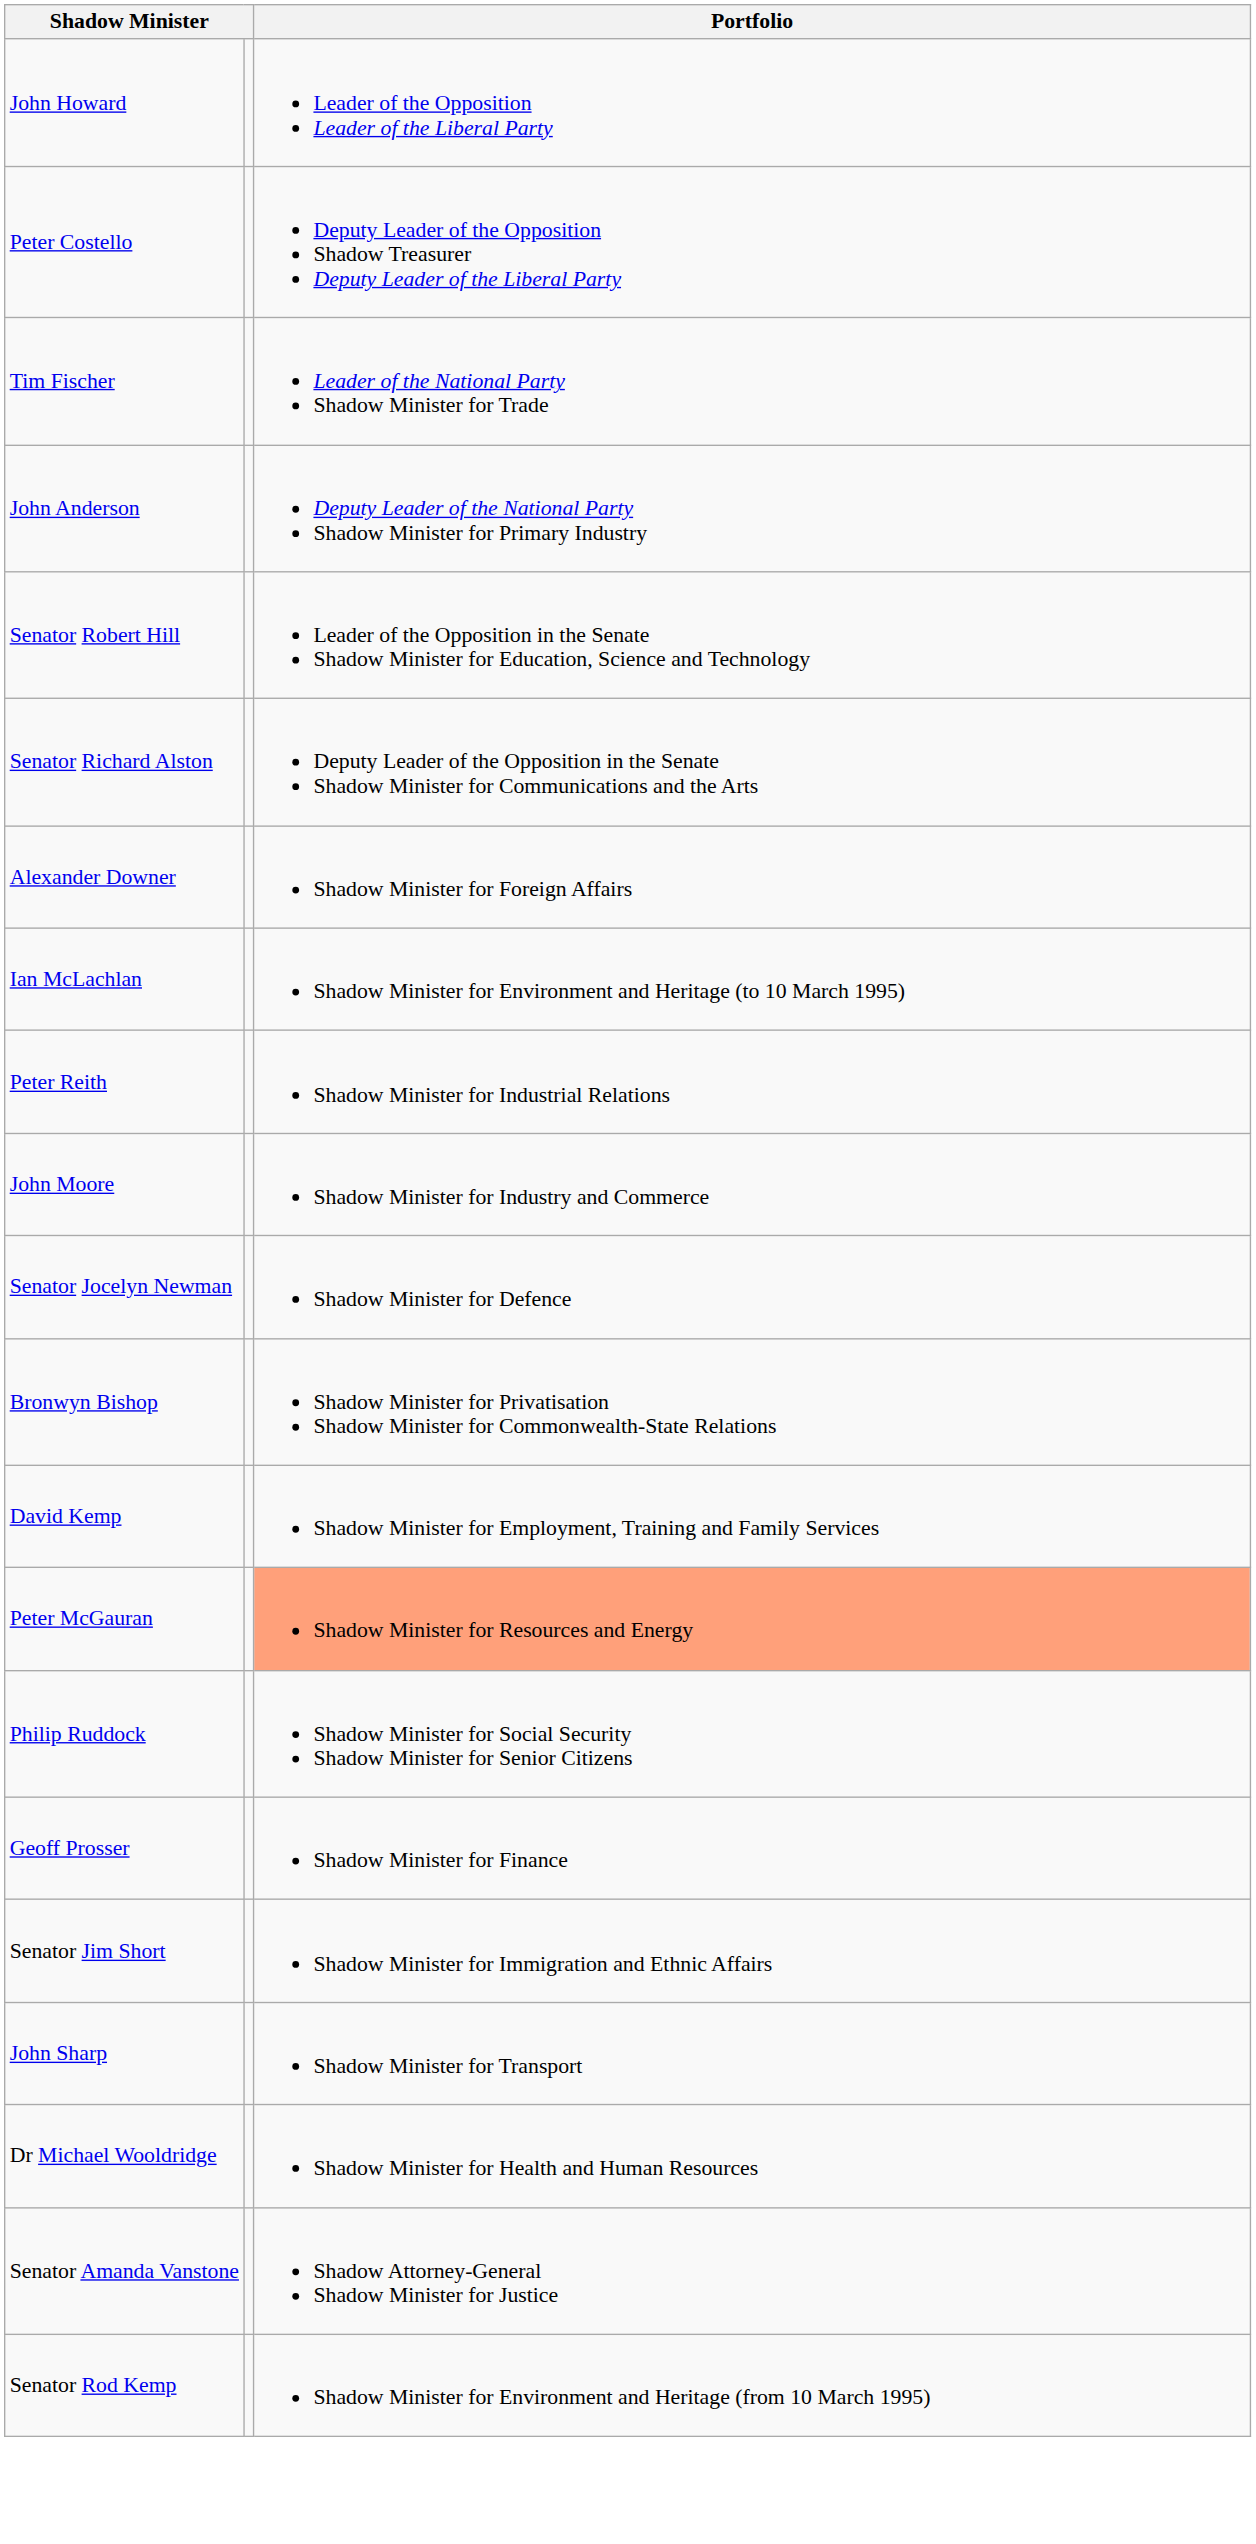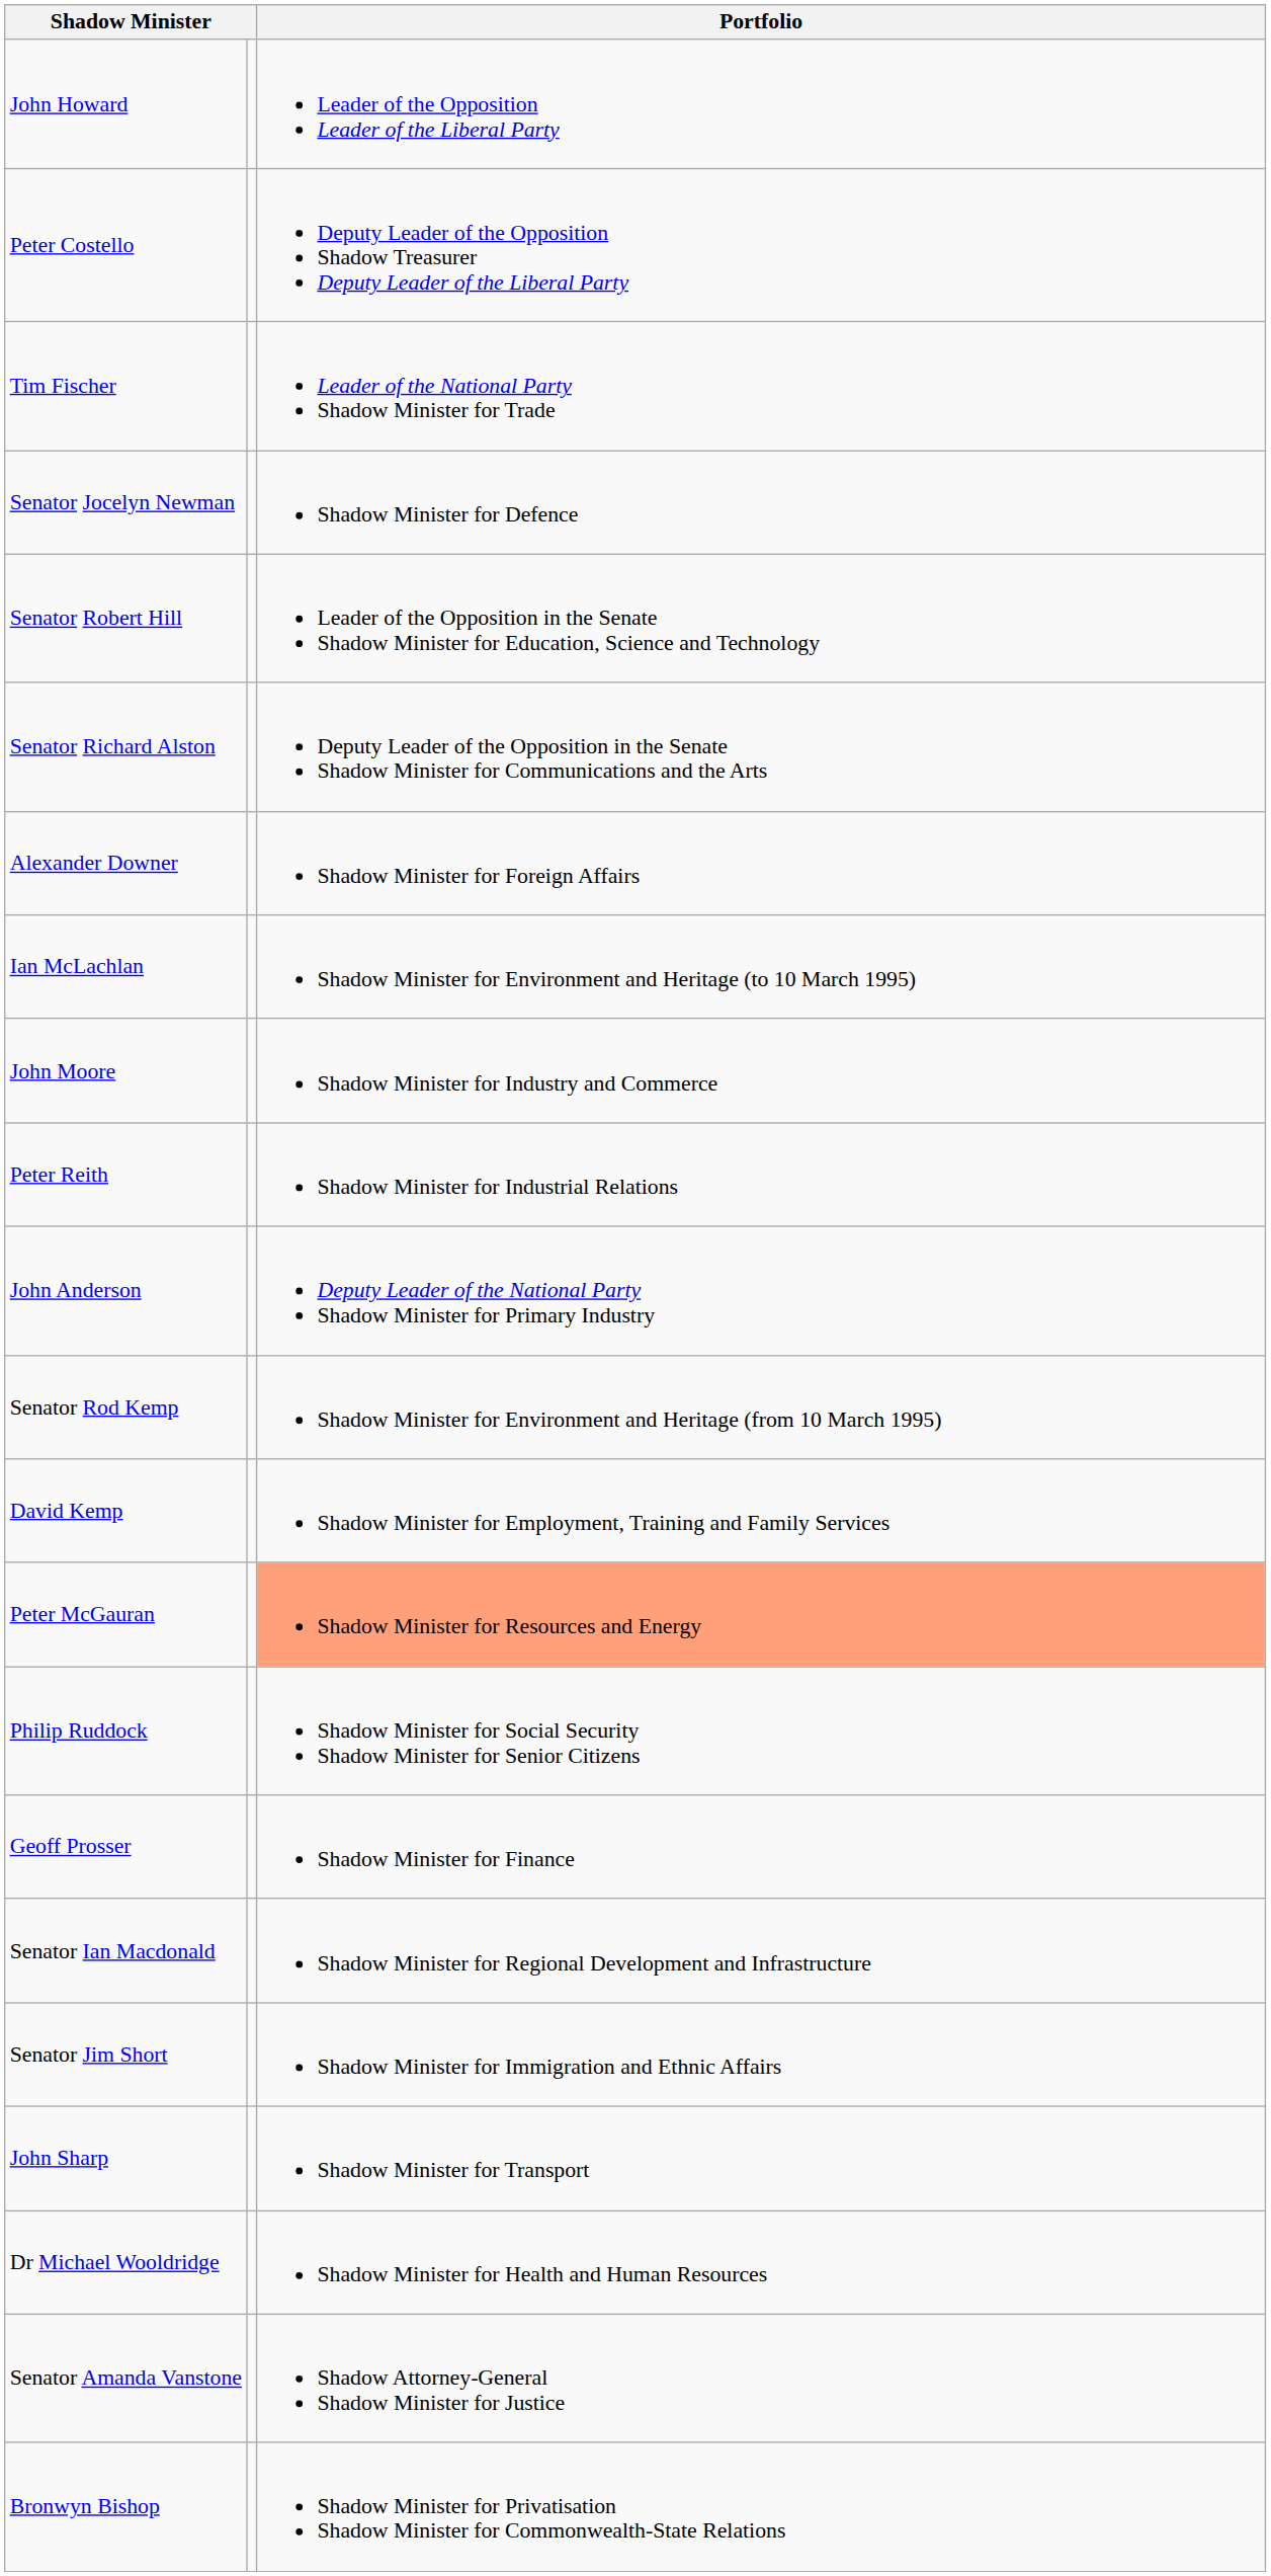 <table class="wikitable">
 <tr>
 <th width=80 colspan="2">Shadow Minister</th>
 <th width=725>Portfolio</th>
 </tr>
 <tr>
 <td><a href='#'>John Howard</a> </td>
 <td></td>
 <td><br><ul><li><a href='#'>Leader of the Opposition</a></li><li><a href='#'><em>Leader of the Liberal Party</em></a></li></ul></td>
 </tr>
 <tr>
 <td><a href='#'>Peter Costello</a> </td>
 <td></td>
 <td><br><ul><li><a href='#'>Deputy Leader of the Opposition</a></li><li>Shadow Treasurer</li><li><a href='#'><em>Deputy Leader of the Liberal Party</em></a></li></ul></td>
 </tr>
 <tr>
 <td><a href='#'>Tim Fischer</a> </td>
 <td></td>
 <td><br><ul><li><a href='#'><em>Leader of the National Party</em></a></li><li>Shadow Minister for Trade</li></ul></td>
 </tr>
 <tr>
-<td><a href='#'>John Anderson</a> </td>
+<td><a href='#'>Senator</a> <a href='#'>Jocelyn Newman</a></td>
 <td></td>
-<td><br><ul><li><a href='#'><em>Deputy Leader of the National Party</em></a></li><li>Shadow Minister for Primary Industry</li></ul></td>
+<td><br><ul><li>Shadow Minister for Defence</li></ul></td>
 </tr>
 <tr>
 <td><a href='#'>Senator</a> <a href='#'>Robert Hill</a></td>
 <td></td>
 <td><br><ul><li>Leader of the Opposition in the Senate</li><li>Shadow Minister for Education, Science and Technology</li></ul></td>
 </tr>
 <tr>
 <td><a href='#'>Senator</a> <a href='#'>Richard Alston</a></td>
 <td></td>
 <td><br><ul><li>Deputy Leader of the Opposition in the Senate</li><li>Shadow Minister for Communications and the Arts</li></ul></td>
 </tr>
 <tr>
 <td><a href='#'>Alexander Downer</a> </td>
 <td></td>
 <td><br><ul><li>Shadow Minister for Foreign Affairs</li></ul></td>
 </tr>
 <tr>
 <td><a href='#'>Ian McLachlan</a> </td>
 <td></td>
 <td><br><ul><li>Shadow Minister for Environment and Heritage (to 10 March 1995)</li></ul></td>
 </tr>
 <tr>
+<td><a href='#'>John Moore</a> </td>
+<td></td>
+<td><br><ul><li>Shadow Minister for Industry and Commerce</li></ul></td>
+</tr>
+<tr>
 <td><a href='#'>Peter Reith</a> </td>
 <td></td>
 <td><br><ul><li>Shadow Minister for Industrial Relations</li></ul></td>
 </tr>
 <tr>
-<td><a href='#'>John Moore</a> </td>
+<td><a href='#'>John Anderson</a> </td>
 <td></td>
-<td><br><ul><li>Shadow Minister for Industry and Commerce</li></ul></td>
+<td><br><ul><li><a href='#'><em>Deputy Leader of the National Party</em></a></li><li>Shadow Minister for Primary Industry</li></ul></td>
 </tr>
 <tr>
-<td><a href='#'>Senator</a> <a href='#'>Jocelyn Newman</a></td>
+<td>Senator <a href='#'>Rod Kemp</a></td>
 <td></td>
-<td><br><ul><li>Shadow Minister for Defence</li></ul></td>
-</tr>
-<tr>
-<td><a href='#'>Bronwyn Bishop</a> </td>
-<td></td>
-<td><br><ul><li>Shadow Minister for Privatisation</li><li>Shadow Minister for Commonwealth-State Relations</li></ul></td>
+<td><br><ul><li>Shadow Minister for Environment and Heritage (from 10 March 1995)</li></ul></td>
 </tr>
 <tr>
 <td><a href='#'>David Kemp</a> </td>
 <td></td>
 <td><br><ul><li>Shadow Minister for Employment, Training and Family Services</li></ul></td>
 </tr>
 <tr>
 <td><a href='#'>Peter McGauran</a> </td>
 <td></td>
 <td style="background: lightsalmon;"><br><ul><li>Shadow Minister for Resources and Energy</li></ul></td>
 </tr>
 <tr>
 <td><a href='#'>Philip Ruddock</a> </td>
 <td></td>
 <td><br><ul><li>Shadow Minister for Social Security</li><li>Shadow Minister for Senior Citizens</li></ul></td>
 </tr>
 <tr>
 <td><a href='#'>Geoff Prosser</a> </td>
 <td></td>
 <td><br><ul><li>Shadow Minister for Finance</li></ul></td>
 </tr>
 <tr>
+<td>Senator <a href='#'>Ian Macdonald</a></td>
+<td></td>
+<td><br><ul><li>Shadow Minister for Regional Development and Infrastructure</li></ul></td>
+</tr>
+<tr>
 <td>Senator <a href='#'>Jim Short</a></td>
 <td></td>
 <td><br><ul><li>Shadow Minister for Immigration and Ethnic Affairs</li></ul></td>
 </tr>
 <tr>
 <td><a href='#'>John Sharp</a> </td>
 <td></td>
 <td><br><ul><li>Shadow Minister for Transport</li></ul></td>
 </tr>
 <tr>
 <td>Dr <a href='#'>Michael Wooldridge</a> </td>
 <td></td>
 <td><br><ul><li>Shadow Minister for Health and Human Resources</li></ul></td>
 </tr>
 <tr>
 <td>Senator <a href='#'>Amanda Vanstone</a></td>
 <td></td>
 <td><br><ul><li>Shadow Attorney-General</li><li>Shadow Minister for Justice</li></ul></td>
 </tr>
 <tr>
-<td>Senator <a href='#'>Rod Kemp</a></td>
+<td><a href='#'>Bronwyn Bishop</a> </td>
 <td></td>
-<td><br><ul><li>Shadow Minister for Environment and Heritage (from 10 March 1995)</li></ul></td>
+<td><br><ul><li>Shadow Minister for Privatisation</li><li>Shadow Minister for Commonwealth-State Relations</li></ul></td>
 </tr>
 </table>
